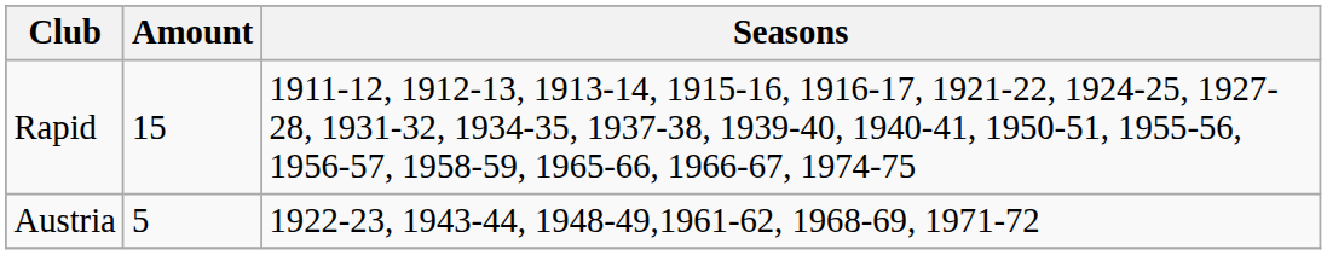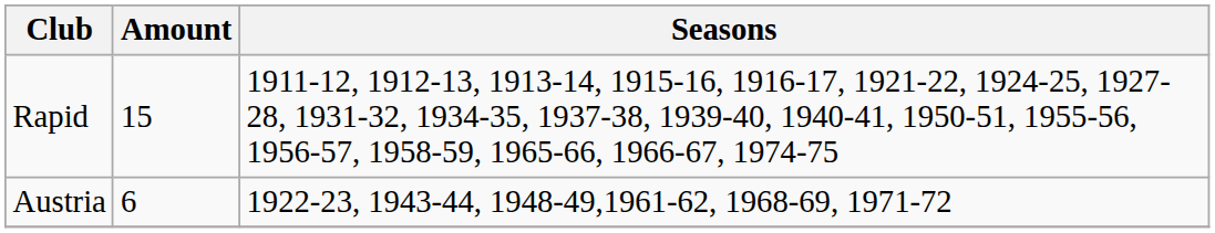 <table class="wikitable">
 <tr>
 <th>Club</th>
 <th>Amount</th>
 <th>Seasons</th>
 </tr>
 <tr>
 <td>Rapid</td>
 <td>15</td>
 <td>1911-12, 1912-13, 1913-14, 1915-16, 1916-17, 1921-22, 1924-25, 1927-28, 1931-32, 1934-35, 1937-38, 1939-40, 1940-41, 1950-51, 1955-56, 1956-57, 1958-59, 1965-66, 1966-67, 1974-75</td>
 </tr>
 <tr>
 <td>Austria</td>
-<td>5</td>
+<td>6</td>
 <td>1922-23, 1943-44, 1948-49,1961-62, 1968-69, 1971-72</td>
 </tr>
 <tr>
 </tr>
 </table>
